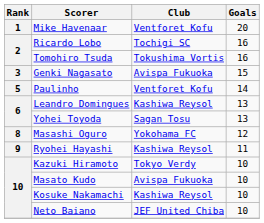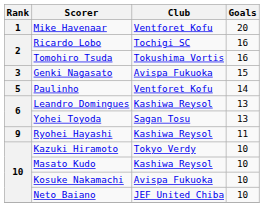 <table class="wikitable">
 <tr>
 <th>Rank</th>
 <th>Scorer</th>
 <th>Club</th>
 <th>Goals</th>
 </tr>
 <tr>
 <th>1</th>
 <td> <a href='#'>Mike Havenaar</a></td>
 <td><a href='#'>Ventforet Kofu</a></td>
 <td align=center>20</td>
 </tr>
 <tr>
 <th rowspan=2>2</th>
 <td> <a href='#'>Ricardo Lobo</a></td>
 <td><a href='#'>Tochigi SC</a></td>
 <td align=center>16</td>
 </tr>
 <tr>
 <td> <a href='#'>Tomohiro Tsuda</a></td>
 <td><a href='#'>Tokushima Vortis</a></td>
 <td align=center>16</td>
 </tr>
 <tr>
 <th>3</th>
 <td> <a href='#'>Genki Nagasato</a></td>
 <td><a href='#'>Avispa Fukuoka</a></td>
 <td align=center>15</td>
 </tr>
 <tr>
 <th>5</th>
 <td> <a href='#'>Paulinho</a></td>
 <td><a href='#'>Ventforet Kofu</a></td>
 <td align=center>14</td>
 </tr>
 <tr>
 <th rowspan=2>6</th>
 <td> <a href='#'>Leandro Domingues</a></td>
 <td><a href='#'>Kashiwa Reysol</a></td>
 <td align=center>13</td>
 </tr>
 <tr>
 <td> <a href='#'>Yohei Toyoda</a></td>
 <td><a href='#'>Sagan Tosu</a></td>
 <td align=center>13</td>
 </tr>
 <tr>
-<th>8</th>
-<td> <a href='#'>Masashi Oguro</a></td>
-<td><a href='#'>Yokohama FC</a></td>
-<td align=center>12</td>
-</tr>
-<tr>
 <th>9</th>
 <td> <a href='#'>Ryohei Hayashi</a></td>
 <td><a href='#'>Kashiwa Reysol</a></td>
 <td align=center>11</td>
 </tr>
 <tr>
 <th rowspan=4>10</th>
 <td> <a href='#'>Kazuki Hiramoto</a></td>
 <td><a href='#'>Tokyo Verdy</a></td>
 <td align=center>10</td>
 </tr>
 <tr>
 <td> <a href='#'>Masato Kudo</a></td>
-<td><a href='#'>Avispa Fukuoka</a></td>
+<td><a href='#'>Kashiwa Reysol</a></td>
 <td align=center>10</td>
 </tr>
 <tr>
 <td> <a href='#'>Kosuke Nakamachi</a></td>
-<td><a href='#'>Kashiwa Reysol</a></td>
+<td><a href='#'>Avispa Fukuoka</a></td>
 <td align=center>10</td>
 </tr>
 <tr>
 <td> <a href='#'>Neto Baiano</a></td>
 <td><a href='#'>JEF United Chiba</a></td>
 <td align=center>10</td>
 </tr>
 <tr>
 </tr>
 </table>
